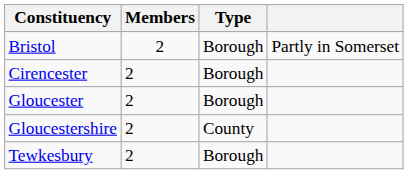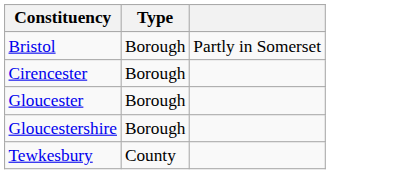 <table class="wikitable sortable">
 <tr>
 <th>Constituency</th>
-<th>Members</th>
 <th>Type</th>
 <th></th>
 </tr>
 <tr>
 <td><a href='#'>Bristol</a></td>
-<td align="center">2</td>
 <td>Borough</td>
 <td>Partly in Somerset</td>
 </tr>
 <tr>
 <td><a href='#'>Cirencester</a></td>
-<td>2</td>
 <td>Borough</td>
 <td></td>
 </tr>
 <tr>
 <td><a href='#'>Gloucester</a></td>
-<td>2</td>
 <td>Borough</td>
 <td></td>
 </tr>
 <tr>
 <td><a href='#'>Gloucestershire</a></td>
-<td>2</td>
-<td>County</td>
+<td>Borough</td>
 <td></td>
 </tr>
 <tr>
 <td><a href='#'>Tewkesbury</a></td>
-<td>2</td>
-<td>Borough</td>
+<td>County</td>
 <td></td>
 </tr>
 </table>
